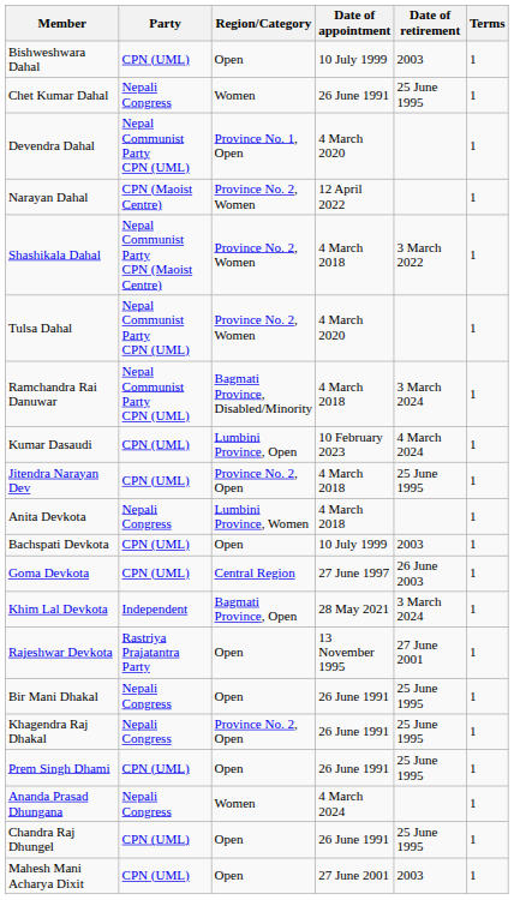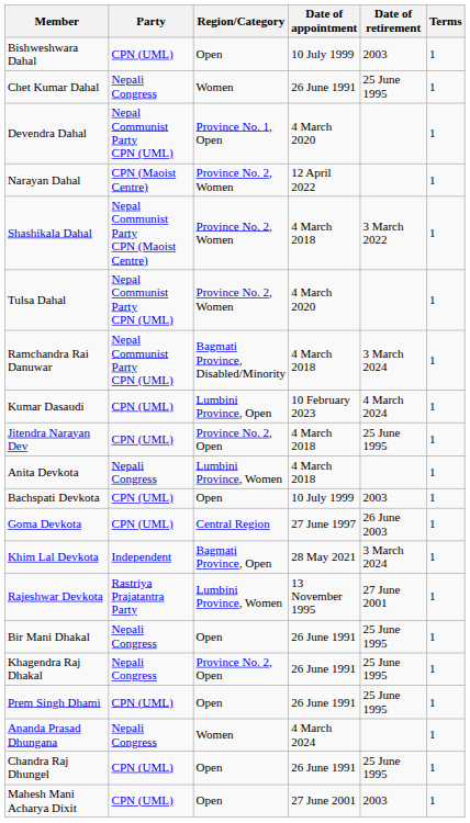 <table class="wikitable sortable">
 <tr>
 <th style="width: 25%;">Member</th>
 <th style="width: 20%;">Party</th>
 <th style="width: 20%;">Region/Category</th>
 <th style="width: 15%;">Date of appointment</th>
 <th style="width: 15%;">Date of retirement</th>
 <th style="width: 5%;">Terms</th>
 </tr>
 <tr>
 <td>Bishweshwara Dahal</td>
 <td><a href='#'>CPN (UML)</a></td>
 <td>Open</td>
 <td>10 July 1999</td>
 <td>2003</td>
 <td>1</td>
 </tr>
 <tr>
 <td>Chet Kumar Dahal</td>
 <td><a href='#'>Nepali Congress</a></td>
 <td>Women</td>
 <td>26 June 1991</td>
 <td>25 June 1995</td>
 <td>1</td>
 </tr>
 <tr>
 <td>Devendra Dahal</td>
 <td><a href='#'>Nepal Communist Party</a><br><a href='#'>CPN (UML)</a></td>
 <td><a href='#'>Province No. 1</a>, Open</td>
 <td>4 March 2020</td>
 <td></td>
 <td>1</td>
 </tr>
 <tr>
 <td>Narayan Dahal</td>
 <td><a href='#'>CPN (Maoist Centre)</a></td>
 <td><a href='#'>Province No. 2</a>, Women</td>
 <td>12 April 2022</td>
 <td></td>
 <td>1</td>
 </tr>
 <tr>
 <td><a href='#'>Shashikala Dahal</a></td>
 <td><a href='#'>Nepal Communist Party</a><br><a href='#'>CPN (Maoist Centre)</a></td>
 <td><a href='#'>Province No. 2</a>, Women</td>
 <td>4 March 2018</td>
 <td>3 March 2022</td>
 <td>1</td>
 </tr>
 <tr>
 <td>Tulsa Dahal</td>
 <td><a href='#'>Nepal Communist Party</a><br><a href='#'>CPN (UML)</a></td>
 <td><a href='#'>Province No. 2</a>, Women</td>
 <td>4 March 2020</td>
 <td></td>
 <td>1</td>
 </tr>
 <tr>
 <td>Ramchandra Rai Danuwar</td>
 <td><a href='#'>Nepal Communist Party</a><br><a href='#'>CPN (UML)</a></td>
 <td><a href='#'>Bagmati Province</a>, Disabled/Minority</td>
 <td>4 March 2018</td>
 <td>3 March 2024</td>
 <td>1</td>
 </tr>
 <tr>
 <td>Kumar Dasaudi</td>
 <td><a href='#'>CPN (UML)</a></td>
 <td><a href='#'>Lumbini Province</a>, Open</td>
 <td>10 February 2023</td>
 <td>4 March 2024</td>
 <td>1</td>
 </tr>
 <tr>
 <td><a href='#'>Jitendra Narayan Dev</a></td>
 <td><a href='#'>CPN (UML)</a></td>
 <td><a href='#'>Province No. 2</a>, Open</td>
 <td>4 March 2018</td>
 <td>25 June 1995</td>
 <td>1</td>
 </tr>
 <tr>
 <td>Anita Devkota</td>
 <td><a href='#'>Nepali Congress</a></td>
 <td><a href='#'>Lumbini Province</a>, Women</td>
 <td>4 March 2018</td>
 <td></td>
 <td>1</td>
 </tr>
 <tr>
 <td>Bachspati Devkota</td>
 <td><a href='#'>CPN (UML)</a></td>
 <td>Open</td>
 <td>10 July 1999</td>
 <td>2003</td>
 <td>1</td>
 </tr>
 <tr>
 <td><a href='#'>Goma Devkota</a></td>
 <td><a href='#'>CPN (UML)</a></td>
 <td><a href='#'>Central Region</a></td>
 <td>27 June 1997</td>
 <td>26 June 2003</td>
 <td>1</td>
 </tr>
 <tr>
 <td><a href='#'>Khim Lal Devkota</a></td>
 <td><a href='#'>Independent</a></td>
 <td><a href='#'>Bagmati Province</a>, Open</td>
 <td>28 May 2021</td>
 <td>3 March 2024</td>
 <td>1</td>
 </tr>
 <tr>
 <td><a href='#'>Rajeshwar Devkota</a></td>
 <td><a href='#'>Rastriya Prajatantra Party</a></td>
-<td>Open</td>
+<td><a href='#'>Lumbini Province</a>, Women</td>
 <td>13 November 1995</td>
 <td>27 June 2001</td>
 <td>1</td>
 </tr>
 <tr>
 <td>Bir Mani Dhakal</td>
 <td><a href='#'>Nepali Congress</a></td>
 <td>Open</td>
 <td>26 June 1991</td>
 <td>25 June 1995</td>
 <td>1</td>
 </tr>
 <tr>
 <td>Khagendra Raj Dhakal</td>
 <td><a href='#'>Nepali Congress</a></td>
 <td><a href='#'>Province No. 2</a>, Open</td>
 <td>26 June 1991</td>
 <td>25 June 1995</td>
 <td>1</td>
 </tr>
 <tr>
 <td><a href='#'>Prem Singh Dhami</a></td>
 <td><a href='#'>CPN (UML)</a></td>
 <td>Open</td>
 <td>26 June 1991</td>
 <td>25 June 1995</td>
 <td>1</td>
 </tr>
 <tr>
 <td><a href='#'>Ananda Prasad Dhungana</a></td>
 <td><a href='#'>Nepali Congress</a></td>
 <td>Women</td>
 <td>4 March 2024</td>
 <td></td>
 <td>1</td>
 </tr>
 <tr>
 <td>Chandra Raj Dhungel</td>
 <td><a href='#'>CPN (UML)</a></td>
 <td>Open</td>
 <td>26 June 1991</td>
 <td>25 June 1995</td>
 <td>1</td>
 </tr>
 <tr>
 <td>Mahesh Mani Acharya Dixit</td>
 <td><a href='#'>CPN (UML)</a></td>
 <td>Open</td>
 <td>27 June 2001</td>
 <td>2003</td>
 <td>1</td>
 </tr>
 </table>
